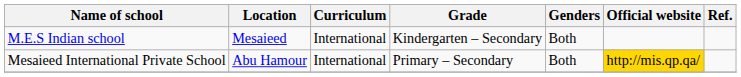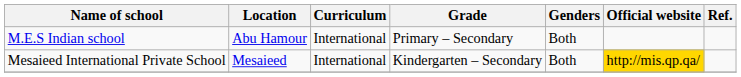 <table class="wikitable">
 <tr>
 <th>Name of school</th>
 <th>Location</th>
 <th>Curriculum</th>
 <th>Grade</th>
 <th>Genders</th>
 <th>Official website</th>
 <th>Ref.</th>
 </tr>
 <tr>
 <td><a href='#'>M.E.S Indian school</a></td>
-<td><a href='#'>Mesaieed</a></td>
+<td><a href='#'>Abu Hamour</a></td>
 <td>International</td>
-<td>Kindergarten – Secondary</td>
+<td>Primary – Secondary</td>
 <td>Both</td>
 <td></td>
 <td></td>
 </tr>
 <tr>
 <td>Mesaieed International Private School</td>
-<td><a href='#'>Abu Hamour</a></td>
+<td><a href='#'>Mesaieed</a></td>
 <td>International</td>
-<td>Primary – Secondary</td>
+<td>Kindergarten – Secondary</td>
 <td>Both</td>
 <td style="background: gold;">http://mis.qp.qa/</td>
 <td></td>
 </tr>
 <tr>
 </tr>
 </table>
